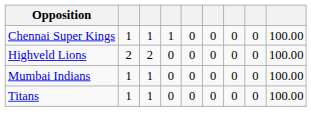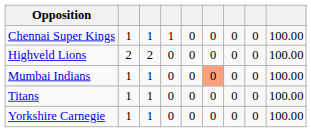 <table class="wikitable sortable" style="text-align:center; margin-left:15px; font-size:92%; float:left">
 <tr>
 <th>Opposition</th>
 <th width=18></th>
 <th width=18></th>
 <th width=18></th>
 <th width=18></th>
 <th width=18></th>
 <th width=18></th>
 <th width=18></th>
 <th width=20></th>
 </tr>
 <tr>
 <td style="text-align:left;"><a href='#'>Chennai Super Kings</a></td>
 <td>1</td>
 <td>1</td>
 <td>1</td>
 <td>0</td>
 <td>0</td>
 <td>0</td>
 <td>0</td>
 <td>100.00</td>
 </tr>
 <tr>
 <td style="text-align:left;"><a href='#'>Highveld Lions</a></td>
 <td>2</td>
 <td>2</td>
 <td>0</td>
 <td>0</td>
 <td>0</td>
 <td>0</td>
 <td>0</td>
 <td>100.00</td>
 </tr>
 <tr>
 <td style="text-align:left;"><a href='#'>Mumbai Indians</a></td>
 <td>1</td>
 <td>1</td>
 <td>0</td>
 <td>0</td>
-<td>0</td>
+<td style="background: lightsalmon;">0</td>
 <td>0</td>
 <td>0</td>
 <td>100.00</td>
 </tr>
 <tr>
 <td style="text-align:left;"><a href='#'>Titans</a></td>
 <td>1</td>
 <td>1</td>
 <td>0</td>
 <td>0</td>
 <td>0</td>
 <td>0</td>
 <td>0</td>
 <td>100.00</td>
 </tr>
+<tr>
+<td style="text-align:left;"><a href='#'>Yorkshire Carnegie</a></td>
+<td>1</td>
+<td>1</td>
+<td>0</td>
+<td>0</td>
+<td>0</td>
+<td>0</td>
+<td>0</td>
+<td>100.00</td>
+</tr>
 </table>
